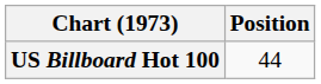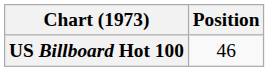 <table class="wikitable plainrowheaders" style="text-align:center">
 <tr>
 <th>Chart (1973)</th>
 <th>Position</th>
 </tr>
 <tr>
 <th scope="row">US <em>Billboard</em> Hot 100</th>
-<td>44</td>
+<td>46</td>
 </tr>
 </table>
